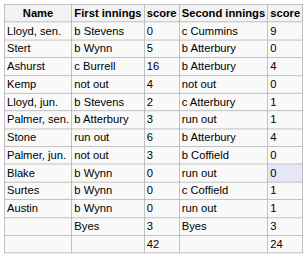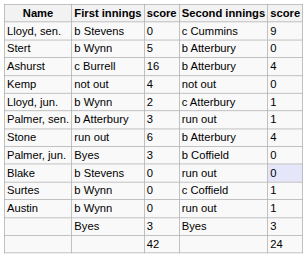 <table class="wikitable">
 <tr>
 <th>Name</th>
 <th>First innings</th>
 <th>score</th>
 <th>Second innings</th>
 <th>score</th>
 </tr>
 <tr>
 <td>Lloyd, sen.</td>
 <td>b Stevens</td>
 <td>0</td>
 <td>c Cummins</td>
 <td>9</td>
 </tr>
 <tr>
 <td>Stert</td>
 <td>b Wynn</td>
 <td>5</td>
 <td>b Atterbury</td>
 <td>0</td>
 </tr>
 <tr>
 <td>Ashurst</td>
 <td>c Burrell</td>
 <td>16</td>
 <td>b Atterbury</td>
 <td>4</td>
 </tr>
 <tr>
 <td>Kemp</td>
 <td>not out</td>
 <td>4</td>
 <td>not out</td>
 <td>0</td>
 </tr>
 <tr>
 <td>Lloyd, jun.</td>
-<td>b Stevens</td>
+<td>b Wynn</td>
 <td>2</td>
 <td>c Atterbury</td>
 <td>1</td>
 </tr>
 <tr>
 <td>Palmer, sen.</td>
 <td>b Atterbury</td>
 <td>3</td>
 <td>run out</td>
 <td>1</td>
 </tr>
 <tr>
 <td>Stone</td>
 <td>run out</td>
 <td>6</td>
 <td>b Atterbury</td>
 <td>4</td>
 </tr>
 <tr>
 <td>Palmer, jun.</td>
-<td>not out</td>
+<td>Byes</td>
 <td>3</td>
 <td>b Coffield</td>
 <td>0</td>
 </tr>
 <tr>
 <td>Blake</td>
-<td>b Wynn</td>
+<td>b Stevens</td>
 <td>0</td>
 <td>run out</td>
 <td style="background: lavender;">0</td>
 </tr>
 <tr>
 <td>Surtes</td>
 <td>b Wynn</td>
 <td>0</td>
 <td>c Coffield</td>
 <td>1</td>
 </tr>
 <tr>
 <td>Austin</td>
 <td>b Wynn</td>
 <td>0</td>
 <td>run out</td>
 <td>1</td>
 </tr>
 <tr>
 <td></td>
 <td>Byes</td>
 <td>3</td>
 <td>Byes</td>
 <td>3</td>
 </tr>
 <tr>
 <td></td>
 <td></td>
 <td>42</td>
 <td></td>
 <td>24</td>
 </tr>
 </table>
